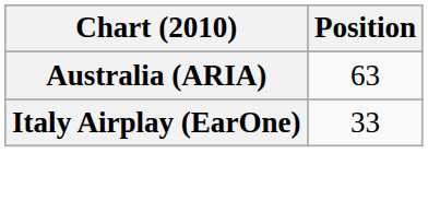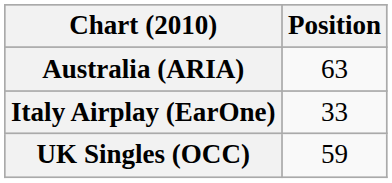 <table class="wikitable plainrowheaders">
 <tr>
 <th scope="col">Chart (2010)</th>
 <th scope="col">Position</th>
 </tr>
 <tr>
 <th scope="row">Australia (ARIA)</th>
 <td style="text-align:center;">63</td>
 </tr>
 <tr>
 <th scope="row">Italy Airplay (EarOne)</th>
 <td style="text-align:center;">33</td>
 </tr>
+<tr>
+<th scope="row">UK Singles (OCC)</th>
+<td style="text-align:center;">59</td>
+</tr>
 </table>
